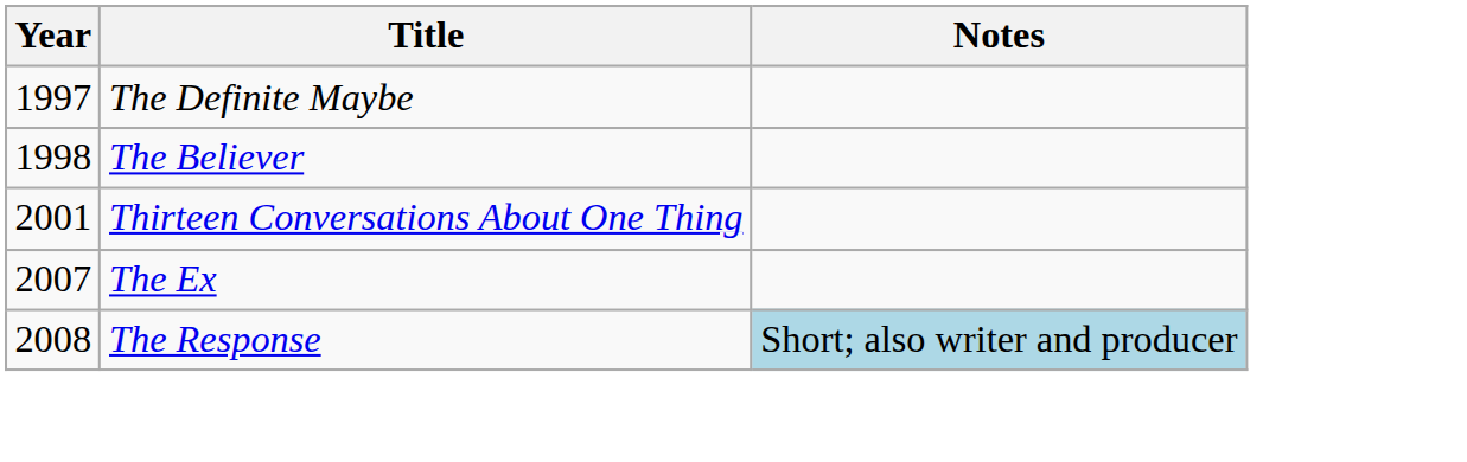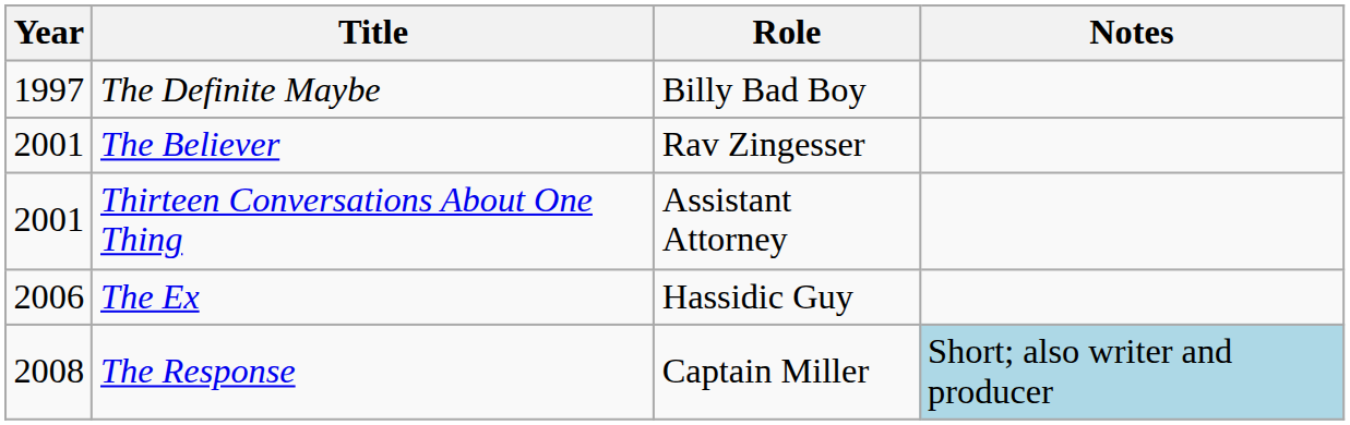 <table class="wikitable sortable">
 <tr>
 <th>Year</th>
 <th>Title</th>
+<th>Role</th>
 <th>Notes</th>
 </tr>
 <tr>
 <td>1997</td>
 <td><em>The Definite Maybe</em></td>
+<td>Billy Bad Boy</td>
 <td></td>
 </tr>
 <tr>
-<td>1998</td>
+<td>2001</td>
 <td><a href='#'><em>The Believer</em></a></td>
+<td>Rav Zingesser</td>
 <td></td>
 </tr>
 <tr>
 <td>2001</td>
 <td><em><a href='#'>Thirteen Conversations About One Thing</a></em></td>
+<td>Assistant Attorney</td>
 <td></td>
 </tr>
 <tr>
-<td>2007</td>
+<td>2006</td>
 <td><a href='#'><em>The Ex</em></a></td>
+<td>Hassidic Guy</td>
 <td></td>
 </tr>
 <tr>
 <td>2008</td>
 <td><a href='#'><em>The Response</em></a></td>
+<td>Captain Miller</td>
 <td style="background: lightblue;">Short; also writer and producer</td>
 </tr>
 </table>
